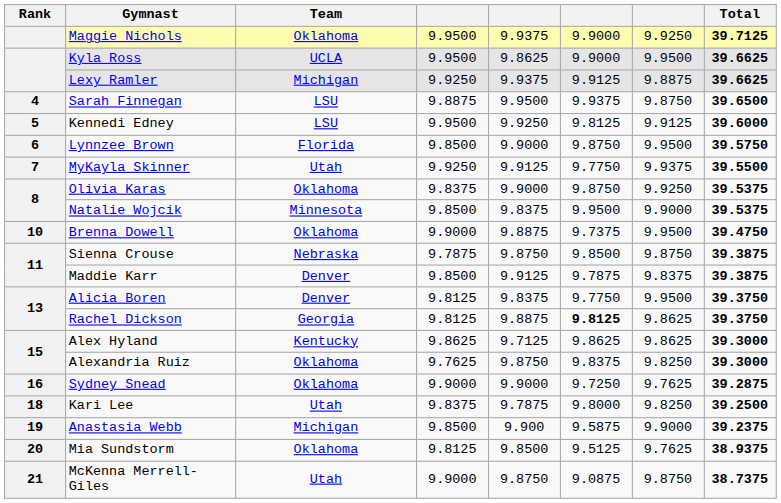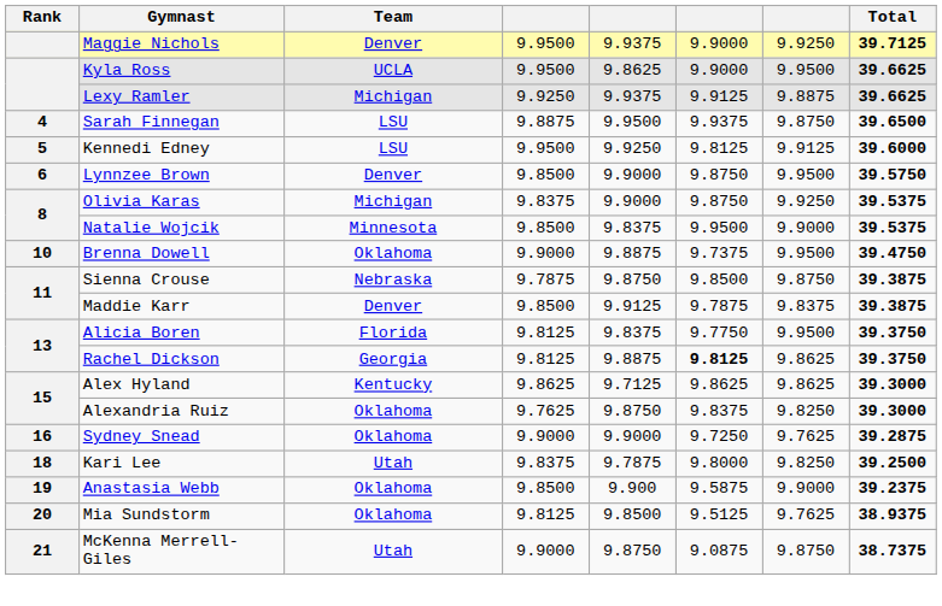 <table class="wikitable sortable" style="text-align:center; font-size:95%">
 <tr>
 <th scope="col" style="width:50px;">Rank</th>
 <th scope="col" style="width:150px;">Gymnast</th>
 <th scope="col" style="width:160px;">Team</th>
 <th scope="col" style="width:60px;"></th>
 <th scope="col" style="width:60px;"></th>
 <th scope="col" style="width:60px;"></th>
 <th scope="col" style="width:60px;"></th>
 <th scope="col" style="width:60px;">Total</th>
 </tr>
 <tr style="background:#fffcaf;">
 <th scope=row style="text-align:center"></th>
 <td align=left><a href='#'>Maggie Nichols</a></td>
-<td><a href='#'>Oklahoma</a></td>
+<td><a href='#'>Denver</a></td>
 <td>9.9500</td>
 <td>9.9375</td>
 <td>9.9000</td>
 <td>9.9250</td>
 <td><strong>39.7125</strong></td>
 </tr>
 <tr style="background:#e5e5e5;">
 <th rowspan="2" scope=row style="text-align:center"></th>
 <td align=left><a href='#'>Kyla Ross</a></td>
 <td><a href='#'>UCLA</a></td>
 <td>9.9500</td>
 <td>9.8625</td>
 <td>9.9000</td>
 <td>9.9500</td>
 <td><strong>39.6625</strong></td>
 </tr>
 <tr style="background:#e5e5e5;">
 <td align=left><a href='#'>Lexy Ramler</a></td>
 <td><a href='#'>Michigan</a></td>
 <td>9.9250</td>
 <td>9.9375</td>
 <td>9.9125</td>
 <td>9.8875</td>
 <td><strong>39.6625</strong></td>
 </tr>
 <tr>
 <th scope=row style="text-align:center">4</th>
 <td align=left><a href='#'>Sarah Finnegan</a></td>
 <td><a href='#'>LSU</a></td>
 <td>9.8875</td>
 <td>9.9500</td>
 <td>9.9375</td>
 <td>9.8750</td>
 <td><strong>39.6500</strong></td>
 </tr>
 <tr>
 <th scope=row style="text-align:center">5</th>
 <td align=left>Kennedi Edney</td>
 <td><a href='#'>LSU</a></td>
 <td>9.9500</td>
 <td>9.9250</td>
 <td>9.8125</td>
 <td>9.9125</td>
 <td><strong>39.6000</strong></td>
 </tr>
 <tr>
 <th scope=row style="text-align:center">6</th>
 <td align=left><a href='#'>Lynnzee Brown</a></td>
-<td><a href='#'>Florida</a></td>
+<td><a href='#'>Denver</a></td>
 <td>9.8500</td>
 <td>9.9000</td>
 <td>9.8750</td>
 <td>9.9500</td>
 <td><strong>39.5750</strong></td>
 </tr>
 <tr>
-<th scope=row style="text-align:center">7</th>
-<td align=left><a href='#'>MyKayla Skinner</a></td>
-<td><a href='#'>Utah</a></td>
-<td>9.9250</td>
-<td>9.9125</td>
-<td>9.7750</td>
-<td>9.9375</td>
-<td><strong>39.5500</strong></td>
-</tr>
-<tr>
 <th rowspan="2" scope=row style="text-align:center">8</th>
 <td align=left><a href='#'>Olivia Karas</a></td>
-<td><a href='#'>Oklahoma</a></td>
+<td><a href='#'>Michigan</a></td>
 <td>9.8375</td>
 <td>9.9000</td>
 <td>9.8750</td>
 <td>9.9250</td>
 <td><strong>39.5375</strong></td>
 </tr>
 <tr>
 <td align=left><a href='#'>Natalie Wojcik</a></td>
 <td><a href='#'>Minnesota</a></td>
 <td>9.8500</td>
 <td>9.8375</td>
 <td>9.9500</td>
 <td>9.9000</td>
 <td><strong>39.5375</strong></td>
 </tr>
 <tr>
 <th scope=row style="text-align:center">10</th>
 <td align=left><a href='#'>Brenna Dowell</a></td>
 <td><a href='#'>Oklahoma</a></td>
 <td>9.9000</td>
 <td>9.8875</td>
 <td>9.7375</td>
 <td>9.9500</td>
 <td><strong>39.4750</strong></td>
 </tr>
 <tr>
 <th rowspan="2" scope=row style="text-align:center">11</th>
 <td align=left>Sienna Crouse</td>
 <td><a href='#'>Nebraska</a></td>
 <td>9.7875</td>
 <td>9.8750</td>
 <td>9.8500</td>
 <td>9.8750</td>
 <td><strong>39.3875</strong></td>
 </tr>
 <tr>
 <td align=left>Maddie Karr</td>
 <td><a href='#'>Denver</a></td>
 <td>9.8500</td>
 <td>9.9125</td>
 <td>9.7875</td>
 <td>9.8375</td>
 <td><strong>39.3875</strong></td>
 </tr>
 <tr>
 <th rowspan="2" scope=row style="text-align:center">13</th>
 <td align=left><a href='#'>Alicia Boren</a></td>
-<td><a href='#'>Denver</a></td>
+<td><a href='#'>Florida</a></td>
 <td>9.8125</td>
 <td>9.8375</td>
 <td>9.7750</td>
 <td>9.9500</td>
 <td><strong>39.3750</strong></td>
 </tr>
 <tr>
 <td align=left><a href='#'>Rachel Dickson</a></td>
 <td><a href='#'>Georgia</a></td>
 <td>9.8125</td>
 <td>9.8875</td>
 <td><strong>9.8125</strong></td>
 <td>9.8625</td>
 <td><strong>39.3750</strong></td>
 </tr>
 <tr>
 <th rowspan="2" scope=row style="text-align:center">15</th>
 <td align=left>Alex Hyland</td>
 <td><a href='#'>Kentucky</a></td>
 <td>9.8625</td>
 <td>9.7125</td>
 <td>9.8625</td>
 <td>9.8625</td>
 <td><strong>39.3000</strong></td>
 </tr>
 <tr>
 <td align=left>Alexandria Ruiz</td>
 <td><a href='#'>Oklahoma</a></td>
 <td>9.7625</td>
 <td>9.8750</td>
 <td>9.8375</td>
 <td>9.8250</td>
 <td><strong>39.3000</strong></td>
 </tr>
 <tr>
 <th scope=row style="text-align:center">16</th>
 <td align=left><a href='#'>Sydney Snead</a></td>
 <td><a href='#'>Oklahoma</a></td>
 <td>9.9000</td>
 <td>9.9000</td>
 <td>9.7250</td>
 <td>9.7625</td>
 <td><strong>39.2875</strong></td>
 </tr>
 <tr>
 <th scope=row style="text-align:center">18</th>
 <td align=left>Kari Lee</td>
 <td><a href='#'>Utah</a></td>
 <td>9.8375</td>
 <td>9.7875</td>
 <td>9.8000</td>
 <td>9.8250</td>
 <td><strong>39.2500</strong></td>
 </tr>
 <tr>
 <th scope=row style="text-align:center">19</th>
 <td align=left><a href='#'>Anastasia Webb</a></td>
-<td><a href='#'>Michigan</a></td>
+<td><a href='#'>Oklahoma</a></td>
 <td>9.8500</td>
 <td>9.900</td>
 <td>9.5875</td>
 <td>9.9000</td>
 <td><strong>39.2375</strong></td>
 </tr>
 <tr>
 <th scope=row style="text-align:center">20</th>
 <td align=left>Mia Sundstorm</td>
 <td><a href='#'>Oklahoma</a></td>
 <td>9.8125</td>
 <td>9.8500</td>
 <td>9.5125</td>
 <td>9.7625</td>
 <td><strong>38.9375</strong></td>
 </tr>
 <tr>
 <th scope=row style="text-align:center">21</th>
 <td align=left>McKenna Merrell-Giles</td>
 <td><a href='#'>Utah</a></td>
 <td>9.9000</td>
 <td>9.8750</td>
 <td>9.0875</td>
 <td>9.8750</td>
 <td><strong>38.7375</strong></td>
 </tr>
 </table>
